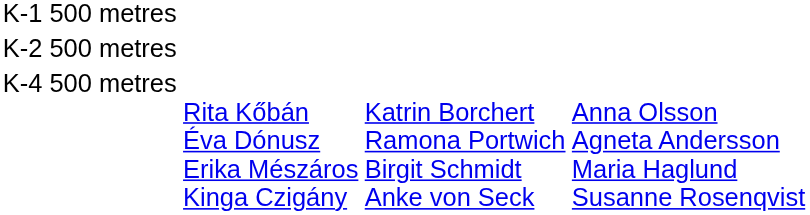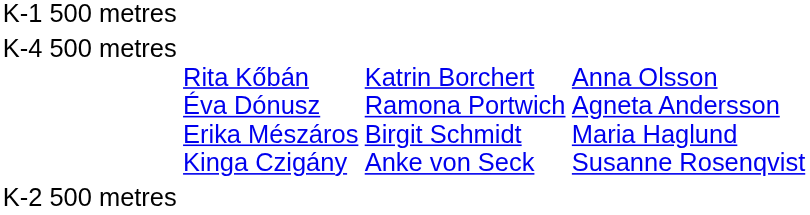 <table>
 <tr valign="top">
 <td>K-1 500 metres<br></td>
-<td></td>
-<td></td>
-<td></td>
-</tr>
-<tr valign="top">
-<td>K-2 500 metres<br></td>
 <td></td>
 <td></td>
 <td></td>
 </tr>
 <tr valign="top">
 <td>K-4 500 metres<br></td>
 <td><br><a href='#'>Rita Kőbán</a><br><a href='#'>Éva Dónusz</a><br><a href='#'>Erika Mészáros</a><br><a href='#'>Kinga Czigány</a></td>
 <td><br><a href='#'>Katrin Borchert</a><br><a href='#'>Ramona Portwich</a><br><a href='#'>Birgit Schmidt</a><br><a href='#'>Anke von Seck</a></td>
 <td><br><a href='#'>Anna Olsson</a><br><a href='#'>Agneta Andersson</a><br><a href='#'>Maria Haglund</a><br><a href='#'>Susanne Rosenqvist</a></td>
 </tr>
+<tr valign="top">
+<td>K-2 500 metres<br></td>
+<td></td>
+<td></td>
+<td></td>
+</tr>
 </table>
